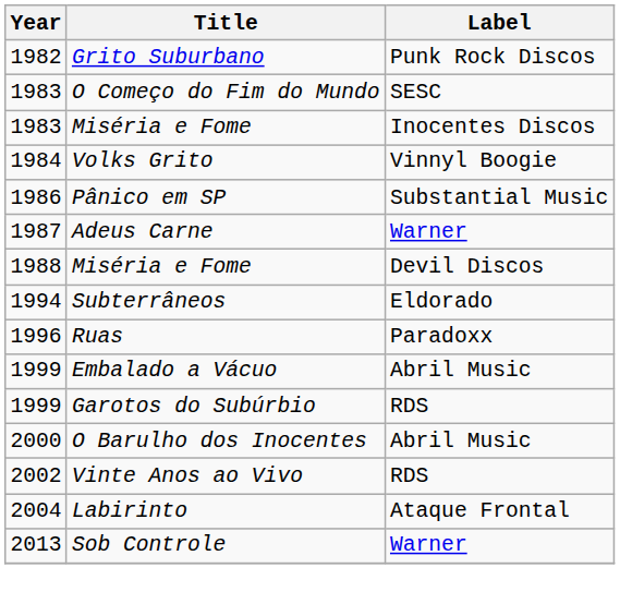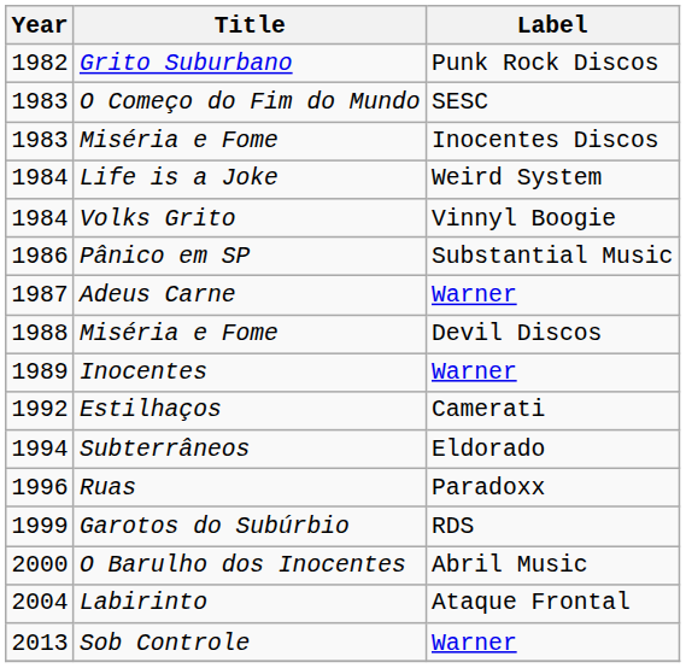 <table class="wikitable">
 <tr>
 <th>Year</th>
 <th>Title</th>
 <th>Label</th>
 </tr>
 <tr>
 <td>1982</td>
 <td><em><a href='#'>Grito Suburbano</a></em></td>
 <td>Punk Rock Discos</td>
 </tr>
 <tr>
 <td>1983</td>
 <td><em>O Começo do Fim do Mundo</em></td>
 <td>SESC</td>
 </tr>
 <tr>
 <td>1983</td>
 <td><em>Miséria e Fome</em></td>
 <td>Inocentes Discos</td>
 </tr>
 <tr>
 <td>1984</td>
+<td><em>Life is a Joke</em></td>
+<td>Weird System</td>
+</tr>
+<tr>
+<td>1984</td>
 <td><em>Volks Grito</em></td>
 <td>Vinnyl Boogie</td>
 </tr>
 <tr>
 <td>1986</td>
 <td><em>Pânico em SP</em></td>
 <td>Substantial Music</td>
 </tr>
 <tr>
 <td>1987</td>
 <td><em>Adeus Carne</em></td>
 <td><a href='#'>Warner</a></td>
 </tr>
 <tr>
 <td>1988</td>
 <td><em>Miséria e Fome</em></td>
 <td>Devil Discos</td>
 </tr>
 <tr>
+<td>1989</td>
+<td><em>Inocentes</em></td>
+<td><a href='#'>Warner</a></td>
+</tr>
+<tr>
+<td>1992</td>
+<td><em>Estilhaços</em></td>
+<td>Camerati</td>
+</tr>
+<tr>
 <td>1994</td>
 <td><em>Subterrâneos</em></td>
 <td>Eldorado</td>
 </tr>
 <tr>
 <td>1996</td>
 <td><em>Ruas</em></td>
 <td>Paradoxx</td>
 </tr>
 <tr>
 <td>1999</td>
-<td><em>Embalado a Vácuo</em></td>
-<td>Abril Music</td>
-</tr>
-<tr>
-<td>1999</td>
 <td><em>Garotos do Subúrbio</em></td>
 <td>RDS</td>
 </tr>
 <tr>
 <td>2000</td>
 <td><em>O Barulho dos Inocentes</em></td>
 <td>Abril Music</td>
-</tr>
-<tr>
-<td>2002</td>
-<td><em>Vinte Anos ao Vivo</em></td>
-<td>RDS</td>
 </tr>
 <tr>
 <td>2004</td>
 <td><em>Labirinto</em></td>
 <td>Ataque Frontal</td>
 </tr>
 <tr>
 <td>2013</td>
 <td><em>Sob Controle</em></td>
 <td><a href='#'>Warner</a></td>
 </tr>
 <tr>
 </tr>
 </table>
